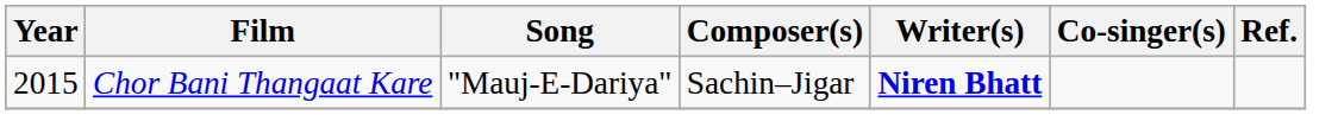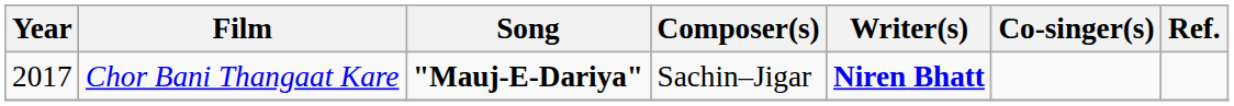 <table class="wikitable plainrowheaders">
 <tr>
 <th scope="col"><strong>Year</strong></th>
 <th scope="col"><strong>Film</strong></th>
 <th scope="col"><strong>Song</strong></th>
 <th scope="col"><strong>Composer(s)</strong></th>
 <th scope="col"><strong>Writer(s)</strong></th>
 <th scope="col"><strong>Co-singer(s)</strong></th>
 <th scope="col"><strong>Ref.</strong></th>
 </tr>
 <tr>
-<td scope="row">2015</td>
+<td scope="row">2017</td>
 <td scope="row"><em><a href='#'>Chor Bani Thangaat Kare</a></em></td>
-<td>"Mauj-E-Dariya"</td>
+<td><strong>"Mauj-E-Dariya"</strong></td>
 <td>Sachin–Jigar</td>
 <td><strong><a href='#'>Niren Bhatt</a></strong></td>
 <td></td>
 <td></td>
 </tr>
 <tr>
 </tr>
 </table>
